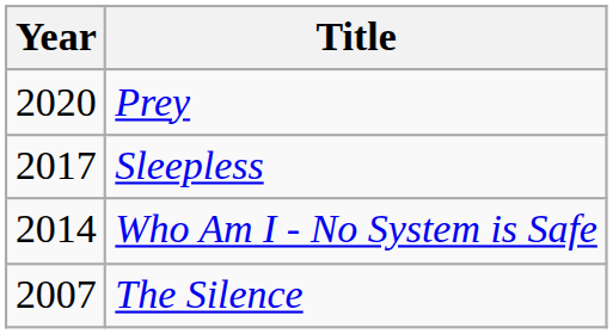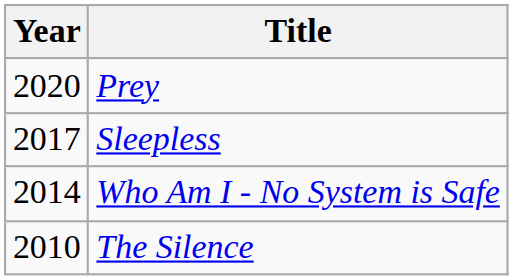 <table class="wikitable">
 <tr>
 <th>Year</th>
 <th>Title</th>
 </tr>
 <tr>
 <td>2020</td>
 <td><em><a href='#'>Prey</a></em></td>
 </tr>
 <tr>
 <td>2017</td>
 <td><em><a href='#'>Sleepless</a></em></td>
 </tr>
 <tr>
 <td>2014</td>
 <td><em><a href='#'>Who Am I - No System is Safe</a></em></td>
 </tr>
 <tr>
-<td>2007</td>
+<td>2010</td>
 <td><em><a href='#'>The Silence</a></em></td>
 </tr>
 </table>
